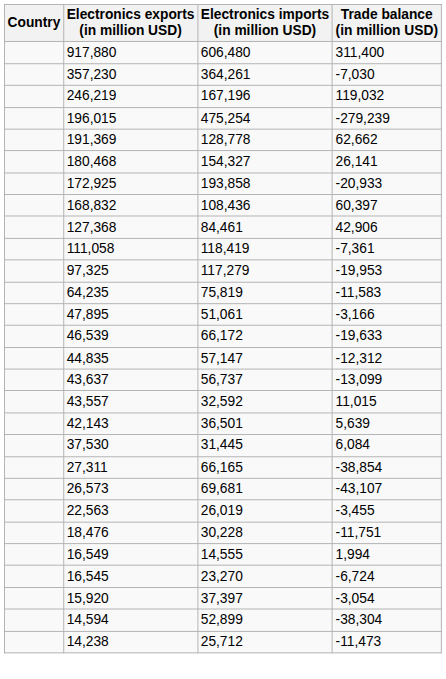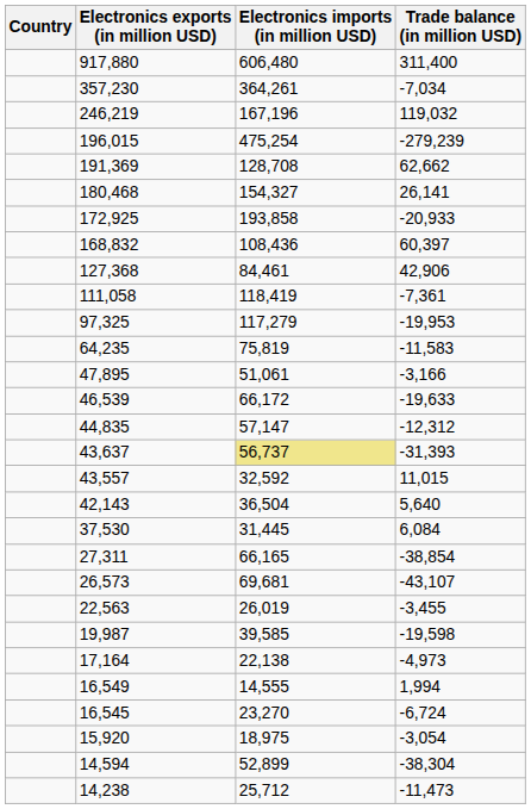 <table class="wikitable sortable nowrap mw-datatable static-row-numbers">
 <tr>
 <th>Country</th>
 <th>Electronics exports<br>(in million USD)</th>
 <th>Electronics imports<br>(in million USD)</th>
 <th>Trade balance<br>(in million USD)</th>
 </tr>
 <tr>
 <td></td>
 <td>917,880</td>
 <td>606,480</td>
 <td>311,400</td>
 </tr>
 <tr>
 <td></td>
 <td>357,230</td>
 <td>364,261</td>
-<td>-7,030</td>
+<td>-7,034</td>
 </tr>
 <tr>
 <td></td>
 <td>246,219</td>
 <td>167,196</td>
 <td>119,032</td>
 </tr>
 <tr>
 <td></td>
 <td>196,015</td>
 <td>475,254</td>
 <td>-279,239</td>
 </tr>
 <tr>
 <td></td>
 <td>191,369</td>
-<td>128,778</td>
+<td>128,708</td>
 <td>62,662</td>
 </tr>
 <tr>
 <td></td>
 <td>180,468</td>
 <td>154,327</td>
 <td>26,141</td>
 </tr>
 <tr>
 <td></td>
 <td>172,925</td>
 <td>193,858</td>
 <td>-20,933</td>
 </tr>
 <tr>
 <td></td>
 <td>168,832</td>
 <td>108,436</td>
 <td>60,397</td>
 </tr>
 <tr>
 <td></td>
 <td>127,368</td>
 <td>84,461</td>
 <td>42,906</td>
 </tr>
 <tr>
 <td></td>
 <td>111,058</td>
 <td>118,419</td>
 <td>-7,361</td>
 </tr>
 <tr>
 <td></td>
 <td>97,325</td>
 <td>117,279</td>
 <td>-19,953</td>
 </tr>
 <tr>
 <td></td>
 <td>64,235</td>
 <td>75,819</td>
 <td>-11,583</td>
 </tr>
 <tr>
 <td></td>
 <td>47,895</td>
 <td>51,061</td>
 <td>-3,166</td>
 </tr>
 <tr>
 <td></td>
 <td>46,539</td>
 <td>66,172</td>
 <td>-19,633</td>
 </tr>
 <tr>
 <td></td>
 <td>44,835</td>
 <td>57,147</td>
 <td>-12,312</td>
 </tr>
 <tr>
 <td></td>
 <td>43,637</td>
-<td>56,737</td>
-<td>-13,099</td>
+<td style="background: khaki;">56,737</td>
+<td>-31,393</td>
 </tr>
 <tr>
 <td></td>
 <td>43,557</td>
 <td>32,592</td>
 <td>11,015</td>
 </tr>
 <tr>
 <td></td>
 <td>42,143</td>
-<td>36,501</td>
-<td>5,639</td>
+<td>36,504</td>
+<td>5,640</td>
 </tr>
 <tr>
 <td></td>
 <td>37,530</td>
 <td>31,445</td>
 <td>6,084</td>
 </tr>
 <tr>
 <td></td>
 <td>27,311</td>
 <td>66,165</td>
 <td>-38,854</td>
 </tr>
 <tr>
 <td></td>
 <td>26,573</td>
 <td>69,681</td>
 <td>-43,107</td>
 </tr>
 <tr>
 <td></td>
 <td>22,563</td>
 <td>26,019</td>
 <td>-3,455</td>
 </tr>
 <tr>
 <td></td>
-<td>18,476</td>
-<td>30,228</td>
-<td>-11,751</td>
+<td>19,987</td>
+<td>39,585</td>
+<td>-19,598</td>
+</tr>
+<tr>
+<td></td>
+<td>17,164</td>
+<td>22,138</td>
+<td>-4,973</td>
 </tr>
 <tr>
 <td></td>
 <td>16,549</td>
 <td>14,555</td>
 <td>1,994</td>
 </tr>
 <tr>
 <td></td>
 <td>16,545</td>
 <td>23,270</td>
 <td>-6,724</td>
 </tr>
 <tr>
 <td></td>
 <td>15,920</td>
-<td>37,397</td>
+<td>18,975</td>
 <td>-3,054</td>
 </tr>
 <tr>
 <td></td>
 <td>14,594</td>
 <td>52,899</td>
 <td>-38,304</td>
 </tr>
 <tr>
 <td></td>
 <td>14,238</td>
 <td>25,712</td>
 <td>-11,473</td>
 </tr>
 </table>
